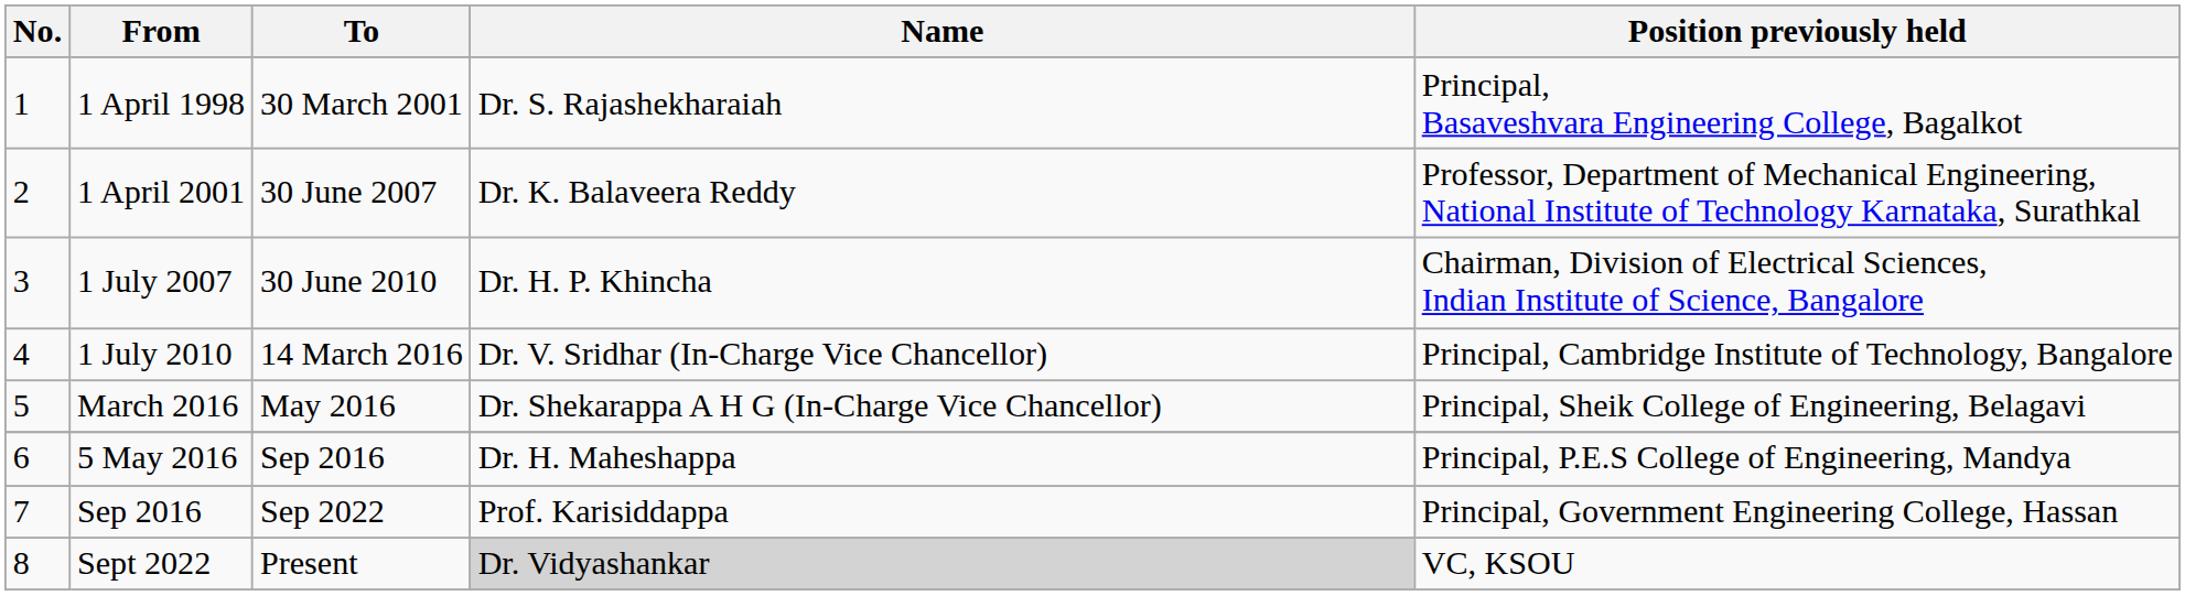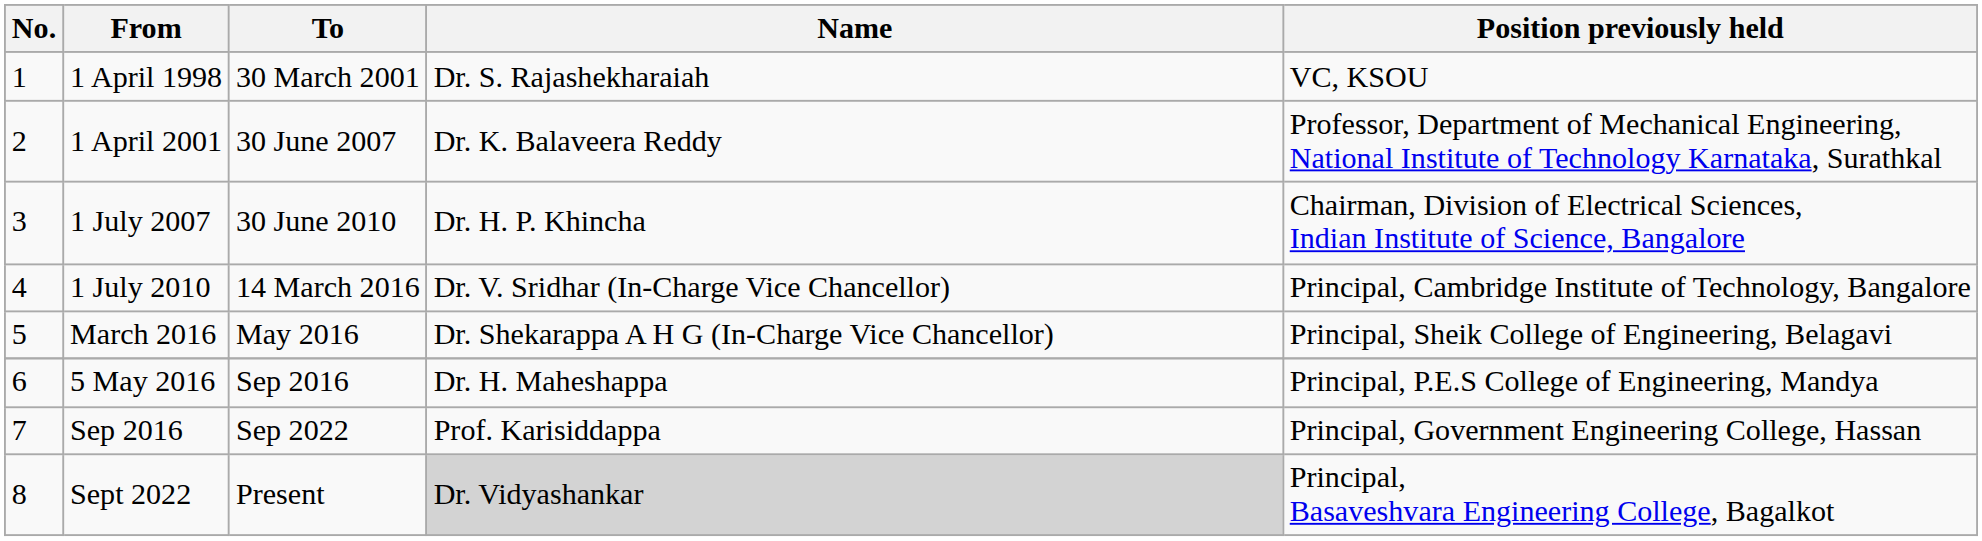 <table class="wikitable sortable" style="text-align: left">
 <tr>
 <th>No.</th>
 <th>From</th>
 <th>To</th>
 <th ! scope="col" style="width:28em;">Name</th>
 <th>Position previously held</th>
 </tr>
 <tr>
 <td>1</td>
 <td>1 April 1998</td>
 <td>30 March 2001</td>
 <td>Dr. S. Rajashekharaiah</td>
-<td>Principal,<br><a href='#'>Basaveshvara Engineering College</a>, Bagalkot</td>
+<td>VC, KSOU</td>
 </tr>
 <tr>
 <td>2</td>
 <td>1 April 2001</td>
 <td>30 June 2007</td>
 <td>Dr. K. Balaveera Reddy</td>
 <td>Professor, Department of Mechanical Engineering,<br><a href='#'>National Institute of Technology Karnataka</a>, Surathkal</td>
 </tr>
 <tr>
 <td>3</td>
 <td>1 July 2007</td>
 <td>30 June 2010</td>
 <td>Dr. H. P. Khincha</td>
 <td>Chairman, Division of Electrical Sciences,<br><a href='#'>Indian Institute of Science, Bangalore</a></td>
 </tr>
 <tr>
 <td>4</td>
 <td>1 July 2010</td>
 <td>14 March 2016</td>
 <td>Dr. V. Sridhar (In-Charge Vice Chancellor)</td>
 <td>Principal, Cambridge Institute of Technology, Bangalore</td>
 </tr>
 <tr>
 <td>5</td>
 <td>March 2016</td>
 <td>May 2016</td>
 <td>Dr. Shekarappa A H G (In-Charge Vice Chancellor)</td>
 <td>Principal, Sheik College of Engineering, Belagavi </td>
 </tr>
 <tr>
 </tr>
 <tr>
 <td>6</td>
 <td>5 May 2016</td>
 <td>Sep 2016</td>
 <td>Dr. H. Maheshappa</td>
 <td>Principal, P.E.S College of Engineering, Mandya</td>
 </tr>
 <tr>
 <td>7</td>
 <td>Sep 2016</td>
 <td>Sep 2022</td>
 <td>Prof. Karisiddappa</td>
 <td>Principal, Government Engineering College, Hassan</td>
 </tr>
 <tr>
 <td>8</td>
 <td>Sept 2022</td>
 <td>Present</td>
 <td style="background: lightgrey;">Dr. Vidyashankar</td>
-<td>VC, KSOU</td>
+<td>Principal,<br><a href='#'>Basaveshvara Engineering College</a>, Bagalkot</td>
 </tr>
 </table>
